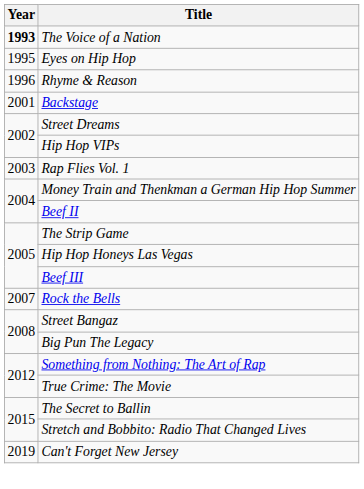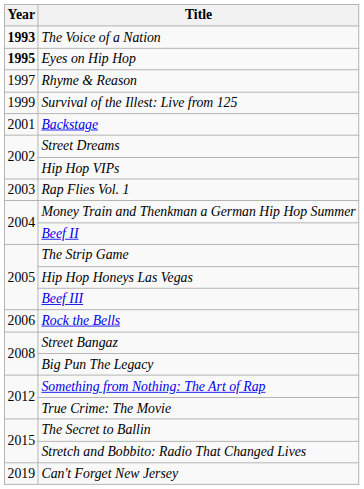 <table class="wikitable sortable">
 <tr>
 <th>Year</th>
 <th>Title</th>
 </tr>
 <tr>
 <td><strong>1993</strong></td>
 <td><em>The Voice of a Nation</em></td>
 </tr>
 <tr>
-<td>1995</td>
+<td><strong>1995</strong></td>
 <td><em>Eyes on Hip Hop</em></td>
 </tr>
 <tr>
-<td>1996</td>
+<td>1997</td>
 <td><em>Rhyme & Reason</em></td>
+</tr>
+<tr>
+<td>1999</td>
+<td><em>Survival of the Illest: Live from 125</em></td>
 </tr>
 <tr>
 <td>2001</td>
 <td><em><a href='#'>Backstage</a></em></td>
 </tr>
 <tr>
 <td rowspan=2>2002</td>
 <td><em>Street Dreams</em></td>
 </tr>
 <tr>
 <td><em>Hip Hop VIPs</em></td>
 </tr>
 <tr>
 <td>2003</td>
 <td><em>Rap Flies Vol. 1</em></td>
 </tr>
 <tr>
 <td rowspan=2>2004</td>
 <td><em>Money Train and Thenkman a German Hip Hop Summer</em></td>
 </tr>
 <tr>
 <td><em><a href='#'>Beef II</a></em></td>
 </tr>
 <tr>
 <td rowspan=3>2005</td>
 <td><em>The Strip Game</em></td>
 </tr>
 <tr>
 <td><em>Hip Hop Honeys Las Vegas</em></td>
 </tr>
 <tr>
 <td><em><a href='#'>Beef III</a></em></td>
 </tr>
 <tr>
-<td>2007</td>
+<td>2006</td>
 <td><em><a href='#'>Rock the Bells</a></em></td>
 </tr>
 <tr>
 <td rowspan=2>2008</td>
 <td><em>Street Bangaz</em></td>
 </tr>
 <tr>
 <td><em>Big Pun The Legacy</em></td>
 </tr>
 <tr>
 <td rowspan=2>2012</td>
 <td><em><a href='#'>Something from Nothing: The Art of Rap</a></em></td>
 </tr>
 <tr>
 <td><em>True Crime: The Movie</em></td>
 </tr>
 <tr>
 <td rowspan=2>2015</td>
 <td><em>The Secret to Ballin</em></td>
 </tr>
 <tr>
 <td><em>Stretch and Bobbito: Radio That Changed Lives</em></td>
 </tr>
 <tr>
 <td>2019</td>
 <td><em>Can't Forget New Jersey</em></td>
 </tr>
 </table>
